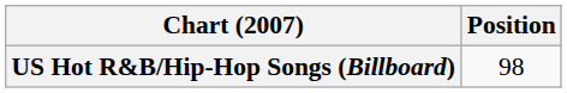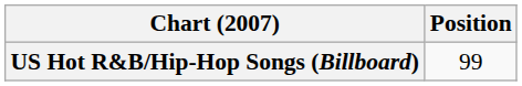 <table class="wikitable plainrowheaders" style="text-align:center">
 <tr>
 <th scope="col">Chart (2007)</th>
 <th scope="col">Position</th>
 </tr>
 <tr>
 <th scope="row">US Hot R&B/Hip-Hop Songs (<em>Billboard</em>)</th>
-<td>98</td>
+<td>99</td>
 </tr>
 </table>
